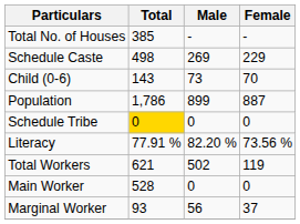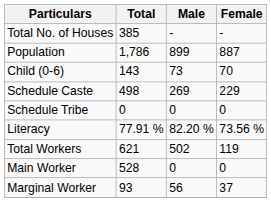 <table class="wikitable sortable">
 <tr>
 <th>Particulars</th>
 <th>Total</th>
 <th>Male</th>
 <th>Female</th>
 </tr>
 <tr>
 <td>Total No. of Houses</td>
 <td>385</td>
 <td>-</td>
 <td>-</td>
 </tr>
 <tr>
-<td>Schedule Caste</td>
-<td>498</td>
-<td>269</td>
-<td>229</td>
+<td>Population</td>
+<td>1,786</td>
+<td>899</td>
+<td>887</td>
 </tr>
 <tr>
 <td>Child (0-6)</td>
 <td>143</td>
 <td>73</td>
 <td>70</td>
 </tr>
 <tr>
-<td>Population</td>
-<td>1,786</td>
-<td>899</td>
-<td>887</td>
+<td>Schedule Caste</td>
+<td>498</td>
+<td>269</td>
+<td>229</td>
 </tr>
 <tr>
 <td>Schedule Tribe</td>
-<td style="background: gold;">0</td>
+<td>0</td>
 <td>0</td>
 <td>0</td>
 </tr>
 <tr>
 <td>Literacy</td>
 <td>77.91 %</td>
 <td>82.20 %</td>
 <td>73.56 %</td>
 </tr>
 <tr>
 <td>Total Workers</td>
 <td>621</td>
 <td>502</td>
 <td>119</td>
 </tr>
 <tr>
 <td>Main Worker</td>
 <td>528</td>
 <td>0</td>
 <td>0</td>
 </tr>
 <tr>
 <td>Marginal Worker</td>
 <td>93</td>
 <td>56</td>
 <td>37</td>
 </tr>
 <tr>
 </tr>
 </table>
